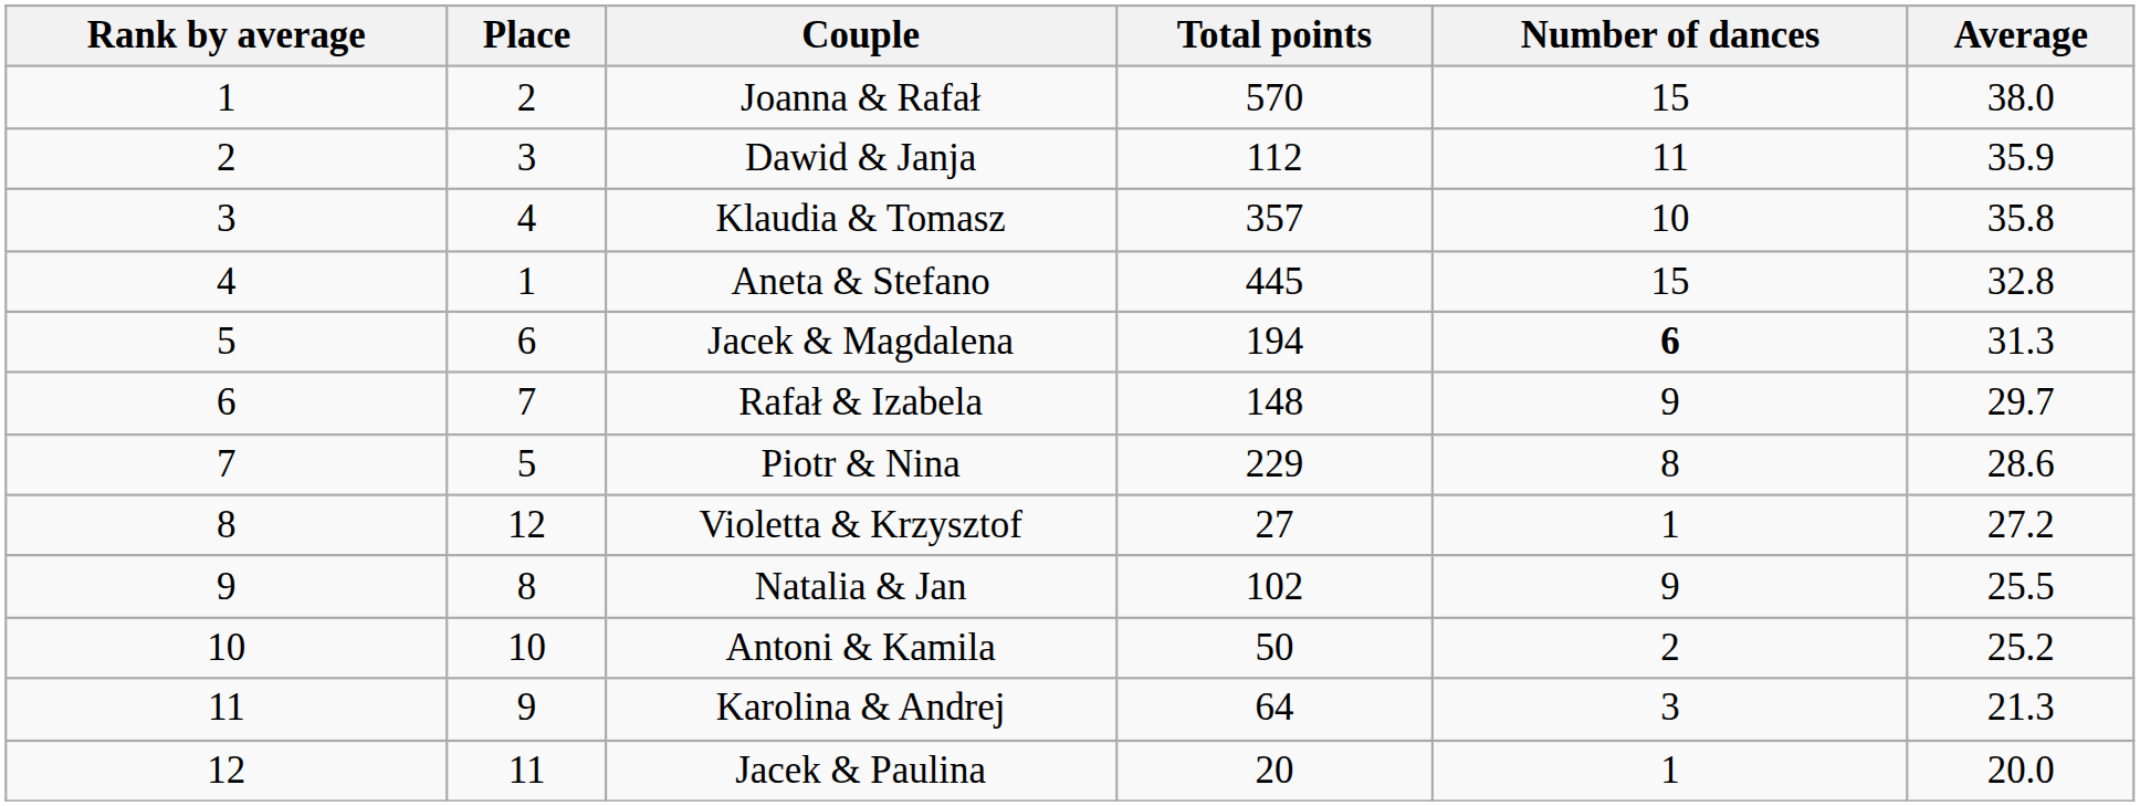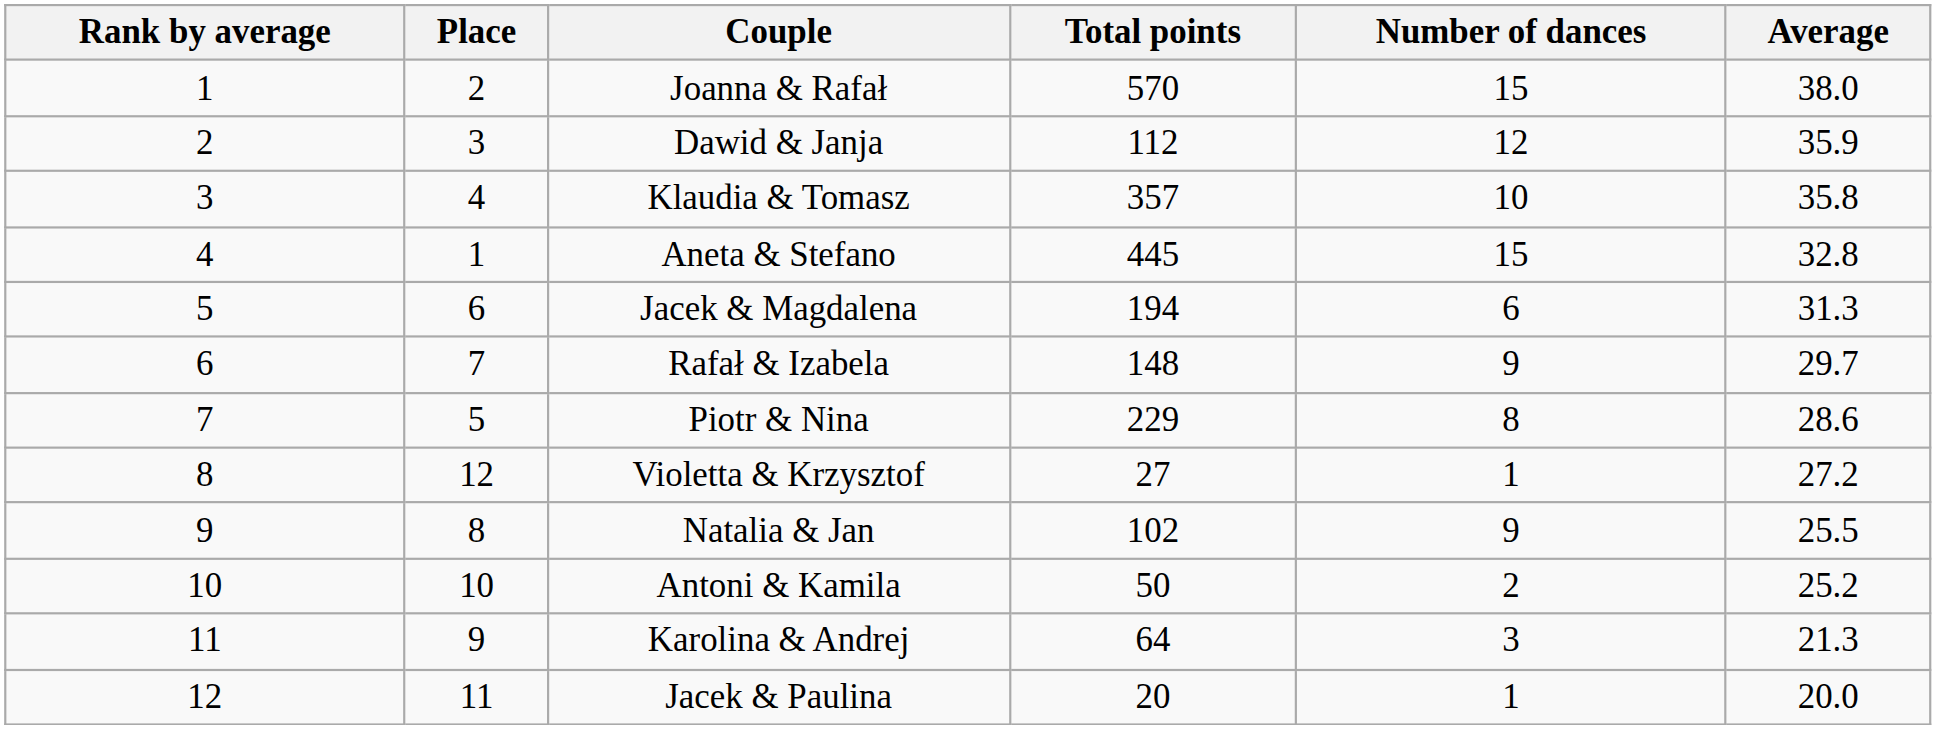 <table class="wikitable sortable"  style="margin:auto; text-align:center; white-space:nowrap; width:70%;">
 <tr>
 <th>Rank by average</th>
 <th>Place</th>
 <th>Couple</th>
 <th>Total points</th>
 <th>Number of dances</th>
 <th>Average </th>
 </tr>
 <tr>
 <td>1</td>
 <td>2</td>
 <td>Joanna & Rafał</td>
 <td>570</td>
 <td>15</td>
 <td>38.0</td>
 </tr>
 <tr>
 <td>2</td>
 <td>3</td>
 <td>Dawid & Janja</td>
 <td>112</td>
-<td>11</td>
+<td>12</td>
 <td>35.9</td>
 </tr>
 <tr>
 <td>3</td>
 <td>4</td>
 <td>Klaudia & Tomasz</td>
 <td>357</td>
 <td>10</td>
 <td>35.8</td>
 </tr>
 <tr>
 <td>4</td>
 <td>1</td>
 <td>Aneta & Stefano</td>
 <td>445</td>
 <td>15</td>
 <td>32.8</td>
 </tr>
 <tr>
 <td>5</td>
 <td>6</td>
 <td>Jacek & Magdalena</td>
 <td>194</td>
-<td><strong>6</strong></td>
+<td>6</td>
 <td>31.3</td>
 </tr>
 <tr>
 <td>6</td>
 <td>7</td>
 <td>Rafał & Izabela</td>
 <td>148</td>
 <td>9</td>
 <td>29.7</td>
 </tr>
 <tr>
 <td>7</td>
 <td>5</td>
 <td>Piotr & Nina</td>
 <td>229</td>
 <td>8</td>
 <td>28.6</td>
 </tr>
 <tr>
 <td>8</td>
 <td>12</td>
 <td>Violetta & Krzysztof</td>
 <td>27</td>
 <td>1</td>
 <td>27.2</td>
 </tr>
 <tr>
 <td>9</td>
 <td>8</td>
 <td>Natalia & Jan</td>
 <td>102</td>
 <td>9</td>
 <td>25.5</td>
 </tr>
 <tr>
 <td>10</td>
 <td>10</td>
 <td>Antoni & Kamila</td>
 <td>50</td>
 <td>2</td>
 <td>25.2</td>
 </tr>
 <tr>
 <td>11</td>
 <td>9</td>
 <td>Karolina & Andrej</td>
 <td>64</td>
 <td>3</td>
 <td>21.3</td>
 </tr>
 <tr>
 <td>12</td>
 <td>11</td>
 <td>Jacek & Paulina</td>
 <td>20</td>
 <td>1</td>
 <td>20.0</td>
 </tr>
 </table>
